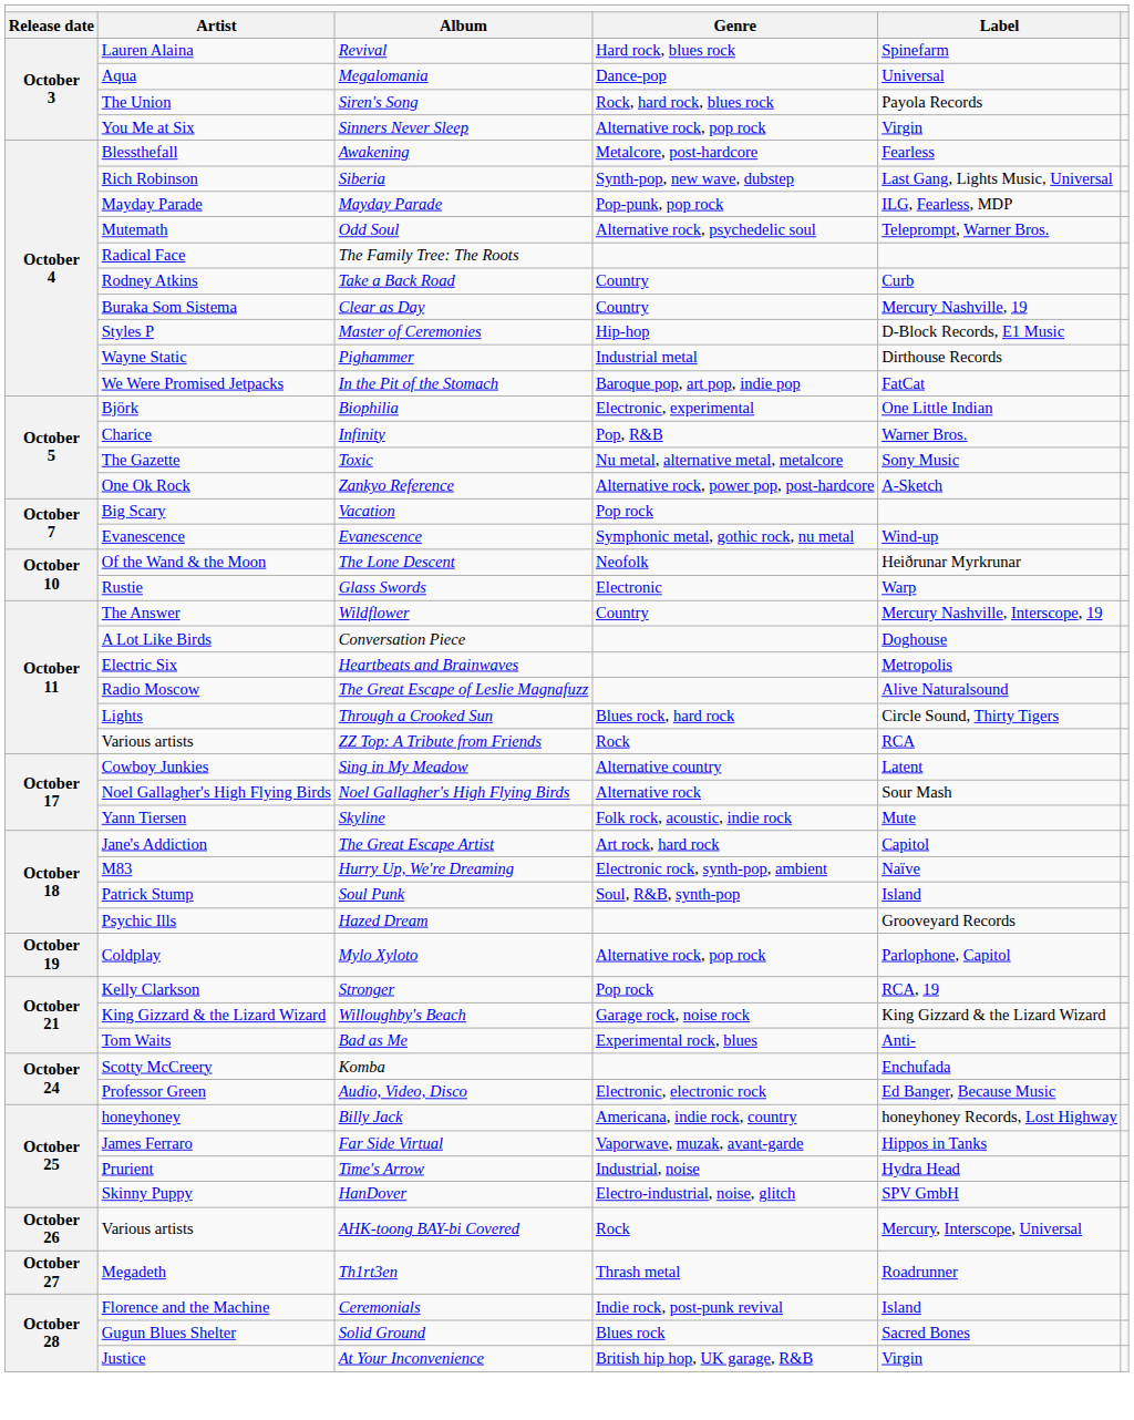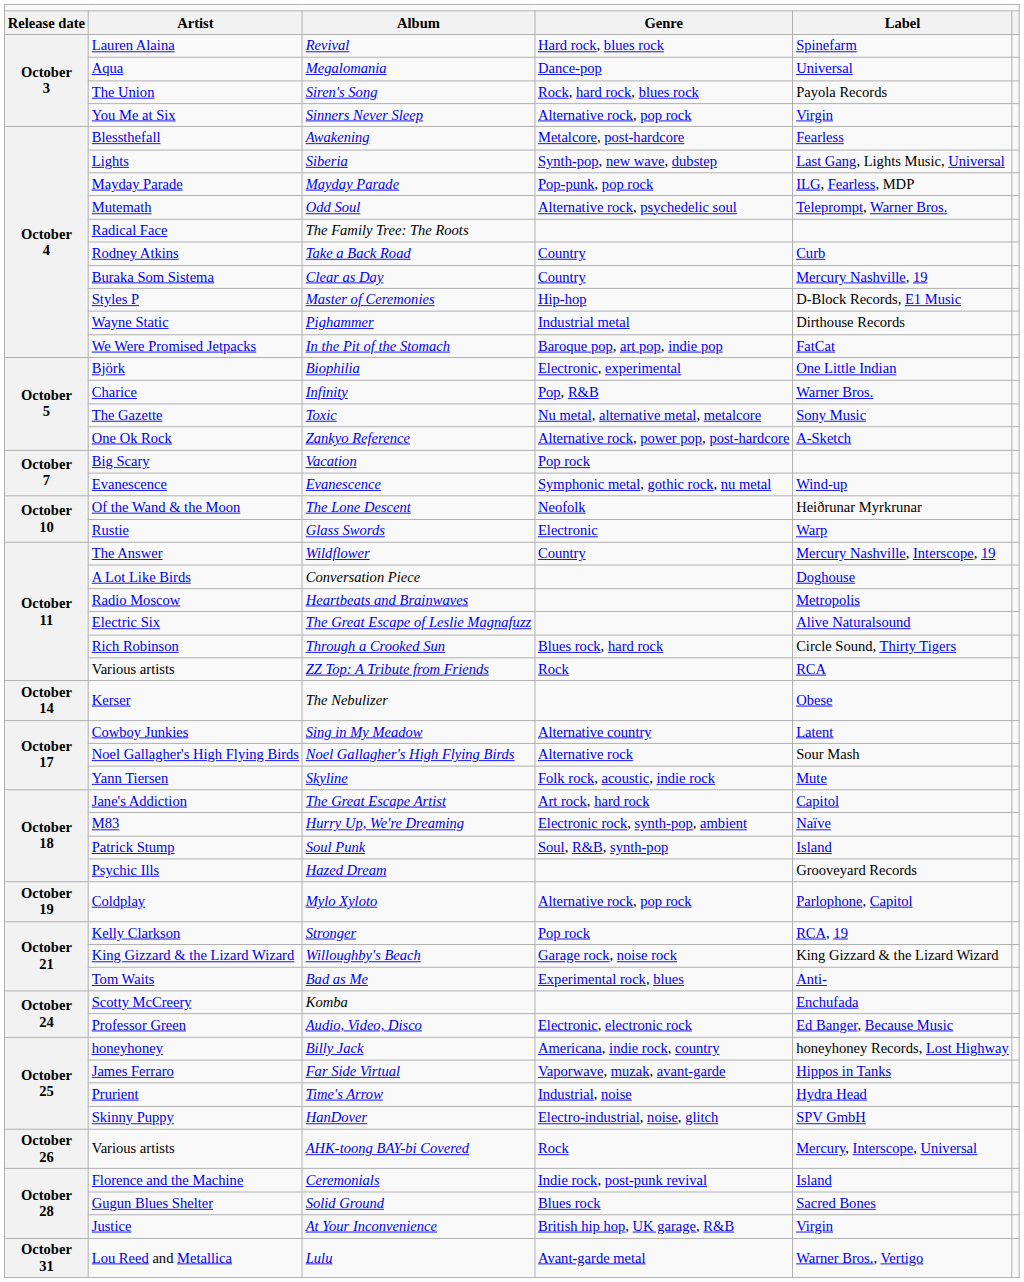 <table class="wikitable plainrowheaders">
 <tr>
 <td colspan="6" style="text-align:center;"></td>
 </tr>
 <tr>
 <th scope="col">Release date</th>
 <th scope="col">Artist</th>
 <th scope="col">Album</th>
 <th scope="col">Genre</th>
 <th scope="col">Label</th>
 <th scope="col"></th>
 </tr>
 <tr>
 <th scope="row" rowspan="4" style="text-align:center;">October<br>3</th>
 <td><a href='#'>Lauren Alaina</a></td>
 <td><em><a href='#'>Revival</a></em></td>
 <td><a href='#'>Hard rock</a>, <a href='#'>blues rock</a></td>
 <td><a href='#'>Spinefarm</a></td>
 <td></td>
 </tr>
 <tr>
 <td><a href='#'>Aqua</a></td>
 <td><em><a href='#'>Megalomania</a></em></td>
 <td><a href='#'>Dance-pop</a></td>
 <td><a href='#'>Universal</a></td>
 <td></td>
 </tr>
 <tr>
 <td><a href='#'>The Union</a></td>
 <td><em><a href='#'>Siren's Song</a></em></td>
 <td><a href='#'>Rock</a>, <a href='#'>hard rock</a>, <a href='#'>blues rock</a></td>
 <td>Payola Records</td>
 <td></td>
 </tr>
 <tr>
 <td><a href='#'>You Me at Six</a></td>
 <td><em><a href='#'>Sinners Never Sleep</a></em></td>
 <td><a href='#'>Alternative rock</a>, <a href='#'>pop rock</a></td>
 <td><a href='#'>Virgin</a></td>
 <td></td>
 </tr>
 <tr>
 <th scope="row" rowspan="10" style="text-align:center;">October<br>4</th>
 <td><a href='#'>Blessthefall</a></td>
 <td><em><a href='#'>Awakening</a></em></td>
 <td><a href='#'>Metalcore</a>, <a href='#'>post-hardcore</a></td>
 <td><a href='#'>Fearless</a></td>
 <td></td>
 </tr>
 <tr>
-<td><a href='#'>Rich Robinson</a></td>
+<td><a href='#'>Lights</a></td>
 <td><em><a href='#'>Siberia</a></em></td>
 <td><a href='#'>Synth-pop</a>, <a href='#'>new wave</a>, <a href='#'>dubstep</a></td>
 <td><a href='#'>Last Gang</a>, Lights Music, <a href='#'>Universal</a></td>
 <td></td>
 </tr>
 <tr>
 <td><a href='#'>Mayday Parade</a></td>
 <td><em><a href='#'>Mayday Parade</a></em></td>
 <td><a href='#'>Pop-punk</a>, <a href='#'>pop rock</a></td>
 <td><a href='#'>ILG</a>, <a href='#'>Fearless</a>, MDP</td>
 <td></td>
 </tr>
 <tr>
 <td><a href='#'>Mutemath</a></td>
 <td><em><a href='#'>Odd Soul</a></em></td>
 <td><a href='#'>Alternative rock</a>, <a href='#'>psychedelic soul</a></td>
 <td><a href='#'>Teleprompt</a>, <a href='#'>Warner Bros.</a></td>
 <td></td>
 </tr>
 <tr>
 <td><a href='#'>Radical Face</a></td>
 <td><em>The Family Tree: The Roots</em></td>
 <td></td>
 <td></td>
 <td></td>
 </tr>
 <tr>
 <td><a href='#'>Rodney Atkins</a></td>
 <td><em><a href='#'>Take a Back Road</a></em></td>
 <td><a href='#'>Country</a></td>
 <td><a href='#'>Curb</a></td>
 <td></td>
 </tr>
 <tr>
 <td><a href='#'>Buraka Som Sistema</a></td>
 <td><em><a href='#'>Clear as Day</a></em></td>
 <td><a href='#'>Country</a></td>
 <td><a href='#'>Mercury Nashville</a>, <a href='#'>19</a></td>
 <td></td>
 </tr>
 <tr>
 <td><a href='#'>Styles P</a></td>
 <td><em><a href='#'>Master of Ceremonies</a></em></td>
 <td><a href='#'>Hip-hop</a></td>
 <td>D-Block Records, <a href='#'>E1 Music</a></td>
 <td></td>
 </tr>
 <tr>
 <td><a href='#'>Wayne Static</a></td>
 <td><em><a href='#'>Pighammer</a></em></td>
 <td><a href='#'>Industrial metal</a></td>
 <td>Dirthouse Records</td>
 <td></td>
 </tr>
 <tr>
 <td><a href='#'>We Were Promised Jetpacks</a></td>
 <td><em><a href='#'>In the Pit of the Stomach</a></em></td>
 <td><a href='#'>Baroque pop</a>, <a href='#'>art pop</a>, <a href='#'>indie pop</a></td>
 <td><a href='#'>FatCat</a></td>
 <td></td>
 </tr>
 <tr>
 <th scope="row" rowspan="4" style="text-align:center;">October<br>5</th>
 <td><a href='#'>Björk</a></td>
 <td><em><a href='#'>Biophilia</a></em></td>
 <td><a href='#'>Electronic</a>, <a href='#'>experimental</a></td>
 <td><a href='#'>One Little Indian</a></td>
 <td></td>
 </tr>
 <tr>
 <td><a href='#'>Charice</a></td>
 <td><em><a href='#'>Infinity</a></em></td>
 <td><a href='#'>Pop</a>, <a href='#'>R&B</a></td>
 <td><a href='#'>Warner Bros.</a></td>
 <td></td>
 </tr>
 <tr>
 <td><a href='#'>The Gazette</a></td>
 <td><em><a href='#'>Toxic</a></em></td>
 <td><a href='#'>Nu metal</a>, <a href='#'>alternative metal</a>, <a href='#'>metalcore</a></td>
 <td><a href='#'>Sony Music</a></td>
 <td></td>
 </tr>
 <tr>
 <td><a href='#'>One Ok Rock</a></td>
 <td><em><a href='#'>Zankyo Reference</a></em></td>
 <td><a href='#'>Alternative rock</a>, <a href='#'>power pop</a>, <a href='#'>post-hardcore</a></td>
 <td><a href='#'>A-Sketch</a></td>
 <td></td>
 </tr>
 <tr>
 <th scope="row" rowspan="2" style="text-align:center;">October<br>7</th>
 <td><a href='#'>Big Scary</a></td>
 <td><em><a href='#'>Vacation</a></em></td>
 <td><a href='#'>Pop rock</a></td>
 <td></td>
 <td></td>
 </tr>
 <tr>
 <td><a href='#'>Evanescence</a></td>
 <td><em><a href='#'>Evanescence</a></em></td>
 <td><a href='#'>Symphonic metal</a>, <a href='#'>gothic rock</a>, <a href='#'>nu metal</a></td>
 <td><a href='#'>Wind-up</a></td>
 <td></td>
 </tr>
 <tr>
 <th scope="row" rowspan="2" style="text-align:center;">October<br>10</th>
 <td><a href='#'>Of the Wand & the Moon</a></td>
 <td><em><a href='#'>The Lone Descent</a></em></td>
 <td><a href='#'>Neofolk</a></td>
 <td>Heiðrunar Myrkrunar</td>
 <td></td>
 </tr>
 <tr>
 <td><a href='#'>Rustie</a></td>
 <td><em><a href='#'>Glass Swords</a></em></td>
 <td><a href='#'>Electronic</a></td>
 <td><a href='#'>Warp</a></td>
 <td></td>
 </tr>
 <tr>
 <th scope="row" rowspan="6" style="text-align:center;">October<br>11</th>
 <td><a href='#'>The Answer</a></td>
 <td><em><a href='#'>Wildflower</a></em></td>
 <td><a href='#'>Country</a></td>
 <td><a href='#'>Mercury Nashville</a>, <a href='#'>Interscope</a>, <a href='#'>19</a></td>
 <td></td>
 </tr>
 <tr>
 <td><a href='#'>A Lot Like Birds</a></td>
 <td><em>Conversation Piece</em></td>
 <td></td>
 <td><a href='#'>Doghouse</a></td>
 <td></td>
 </tr>
 <tr>
-<td><a href='#'>Electric Six</a></td>
+<td><a href='#'>Radio Moscow</a></td>
 <td><em><a href='#'>Heartbeats and Brainwaves</a></em></td>
 <td></td>
 <td><a href='#'>Metropolis</a></td>
 <td></td>
 </tr>
 <tr>
-<td><a href='#'>Radio Moscow</a></td>
+<td><a href='#'>Electric Six</a></td>
 <td><em><a href='#'>The Great Escape of Leslie Magnafuzz</a></em></td>
 <td></td>
 <td><a href='#'>Alive Naturalsound</a></td>
 <td></td>
 </tr>
 <tr>
-<td><a href='#'>Lights</a></td>
+<td><a href='#'>Rich Robinson</a></td>
 <td><em><a href='#'>Through a Crooked Sun</a></em></td>
 <td><a href='#'>Blues rock</a>, <a href='#'>hard rock</a></td>
 <td>Circle Sound, <a href='#'>Thirty Tigers</a></td>
 <td></td>
 </tr>
 <tr>
 <td>Various artists</td>
 <td><em><a href='#'>ZZ Top: A Tribute from Friends</a></em></td>
 <td><a href='#'>Rock</a></td>
 <td><a href='#'>RCA</a></td>
+<td></td>
+</tr>
+<tr>
+<th scope="row" style="text-align:center;">October<br>14</th>
+<td><a href='#'>Kerser</a></td>
+<td><em>The Nebulizer</em></td>
+<td></td>
+<td><a href='#'>Obese</a></td>
 <td></td>
 </tr>
 <tr>
 <th scope="row" rowspan="3" style="text-align:center;">October<br>17</th>
 <td><a href='#'>Cowboy Junkies</a></td>
 <td><em><a href='#'>Sing in My Meadow</a></em></td>
 <td><a href='#'>Alternative country</a></td>
 <td><a href='#'>Latent</a></td>
 <td></td>
 </tr>
 <tr>
 <td><a href='#'>Noel Gallagher's High Flying Birds</a></td>
 <td><em><a href='#'>Noel Gallagher's High Flying Birds</a></em></td>
 <td><a href='#'>Alternative rock</a></td>
 <td>Sour Mash</td>
 <td></td>
 </tr>
 <tr>
 <td><a href='#'>Yann Tiersen</a></td>
 <td><em><a href='#'>Skyline</a></em></td>
 <td><a href='#'>Folk rock</a>, <a href='#'>acoustic</a>, <a href='#'>indie rock</a></td>
 <td><a href='#'>Mute</a></td>
 <td></td>
 </tr>
 <tr>
 <th scope="row" rowspan="4" style="text-align:center;">October<br>18</th>
 <td><a href='#'>Jane's Addiction</a></td>
 <td><em><a href='#'>The Great Escape Artist</a></em></td>
 <td><a href='#'>Art rock</a>, <a href='#'>hard rock</a></td>
 <td><a href='#'>Capitol</a></td>
 <td></td>
 </tr>
 <tr>
 <td><a href='#'>M83</a></td>
 <td><em><a href='#'>Hurry Up, We're Dreaming</a></em></td>
 <td><a href='#'>Electronic rock</a>, <a href='#'>synth-pop</a>, <a href='#'>ambient</a></td>
 <td><a href='#'>Naïve</a></td>
 <td></td>
 </tr>
 <tr>
 <td><a href='#'>Patrick Stump</a></td>
 <td><em><a href='#'>Soul Punk</a></em></td>
 <td><a href='#'>Soul</a>, <a href='#'>R&B</a>, <a href='#'>synth-pop</a></td>
 <td><a href='#'>Island</a></td>
 <td></td>
 </tr>
 <tr>
 <td><a href='#'>Psychic Ills</a></td>
 <td><em><a href='#'>Hazed Dream</a></em></td>
 <td></td>
 <td>Grooveyard Records</td>
 <td></td>
 </tr>
 <tr>
 <th scope="row" style="text-align:center;">October<br>19</th>
 <td><a href='#'>Coldplay</a></td>
 <td><em><a href='#'>Mylo Xyloto</a></em></td>
 <td><a href='#'>Alternative rock</a>, <a href='#'>pop rock</a></td>
 <td><a href='#'>Parlophone</a>, <a href='#'>Capitol</a></td>
 <td></td>
 </tr>
 <tr>
 <th scope="row" rowspan="3" style="text-align:center;">October<br>21</th>
 <td><a href='#'>Kelly Clarkson</a></td>
 <td><em><a href='#'>Stronger</a></em></td>
 <td><a href='#'>Pop rock</a></td>
 <td><a href='#'>RCA</a>, <a href='#'>19</a></td>
 <td></td>
 </tr>
 <tr>
 <td><a href='#'>King Gizzard & the Lizard Wizard</a></td>
 <td><em><a href='#'>Willoughby's Beach</a></em></td>
 <td><a href='#'>Garage rock</a>, <a href='#'>noise rock</a></td>
 <td>King Gizzard & the Lizard Wizard</td>
 <td></td>
 </tr>
 <tr>
 <td><a href='#'>Tom Waits</a></td>
 <td><em><a href='#'>Bad as Me</a></em></td>
 <td><a href='#'>Experimental rock</a>, <a href='#'>blues</a></td>
 <td><a href='#'>Anti-</a></td>
 <td></td>
 </tr>
 <tr>
 <th scope="row" rowspan="2" style="text-align:center;">October<br>24</th>
 <td><a href='#'>Scotty McCreery</a></td>
 <td><em>Komba</em></td>
 <td></td>
 <td><a href='#'>Enchufada</a></td>
 <td></td>
 </tr>
 <tr>
 <td><a href='#'>Professor Green</a></td>
 <td><em><a href='#'>Audio, Video, Disco</a></em></td>
 <td><a href='#'>Electronic</a>, <a href='#'>electronic rock</a></td>
 <td><a href='#'>Ed Banger</a>, <a href='#'>Because Music</a></td>
 <td></td>
 </tr>
 <tr>
 <th scope="row" rowspan="4" style="text-align:center;">October<br>25</th>
 <td><a href='#'>honeyhoney</a></td>
 <td><em><a href='#'>Billy Jack</a></em></td>
 <td><a href='#'>Americana</a>, <a href='#'>indie rock</a>, <a href='#'>country</a></td>
 <td>honeyhoney Records, <a href='#'>Lost Highway</a></td>
 <td></td>
 </tr>
 <tr>
 <td><a href='#'>James Ferraro</a></td>
 <td><em><a href='#'>Far Side Virtual</a></em></td>
 <td><a href='#'>Vaporwave</a>, <a href='#'>muzak</a>, <a href='#'>avant-garde</a></td>
 <td><a href='#'>Hippos in Tanks</a></td>
 <td></td>
 </tr>
 <tr>
 <td><a href='#'>Prurient</a></td>
 <td><em><a href='#'>Time's Arrow</a></em></td>
 <td><a href='#'>Industrial</a>, <a href='#'>noise</a></td>
 <td><a href='#'>Hydra Head</a></td>
 <td></td>
 </tr>
 <tr>
 <td><a href='#'>Skinny Puppy</a></td>
 <td><em><a href='#'>HanDover</a></em></td>
 <td><a href='#'>Electro-industrial</a>, <a href='#'>noise</a>, <a href='#'>glitch</a></td>
 <td><a href='#'>SPV GmbH</a></td>
 <td></td>
 </tr>
 <tr>
 <th scope="row" style="text-align:center;">October<br>26</th>
 <td>Various artists</td>
 <td><em><a href='#'>AHK-toong BAY-bi Covered</a></em></td>
 <td><a href='#'>Rock</a></td>
 <td><a href='#'>Mercury</a>, <a href='#'>Interscope</a>, <a href='#'>Universal</a></td>
 <td></td>
 </tr>
 <tr>
-<th scope="row" style="text-align:center;">October<br>27</th>
-<td><a href='#'>Megadeth</a></td>
-<td><em><a href='#'>Th1rt3en</a></em></td>
-<td><a href='#'>Thrash metal</a></td>
-<td><a href='#'>Roadrunner</a></td>
-<td></td>
-</tr>
-<tr>
 <th scope="row" rowspan="3" style="text-align:center;">October<br>28</th>
 <td><a href='#'>Florence and the Machine</a></td>
 <td><em><a href='#'>Ceremonials</a></em></td>
 <td><a href='#'>Indie rock</a>, <a href='#'>post-punk revival</a></td>
 <td><a href='#'>Island</a></td>
 <td></td>
 </tr>
 <tr>
 <td><a href='#'>Gugun Blues Shelter</a></td>
 <td><em><a href='#'>Solid Ground</a></em></td>
 <td><a href='#'>Blues rock</a></td>
 <td><a href='#'>Sacred Bones</a></td>
 <td></td>
 </tr>
 <tr>
 <td><a href='#'>Justice</a></td>
 <td><em><a href='#'>At Your Inconvenience</a></em></td>
 <td><a href='#'>British hip hop</a>, <a href='#'>UK garage</a>, <a href='#'>R&B</a></td>
 <td><a href='#'>Virgin</a></td>
 <td></td>
 </tr>
+<tr>
+<th scope="row" style="text-align:center;">October<br>31</th>
+<td><a href='#'>Lou Reed</a> and <a href='#'>Metallica</a></td>
+<td><em><a href='#'>Lulu</a></em></td>
+<td><a href='#'>Avant-garde metal</a></td>
+<td><a href='#'>Warner Bros.</a>, <a href='#'>Vertigo</a></td>
+<td></td>
+</tr>
 </table>
